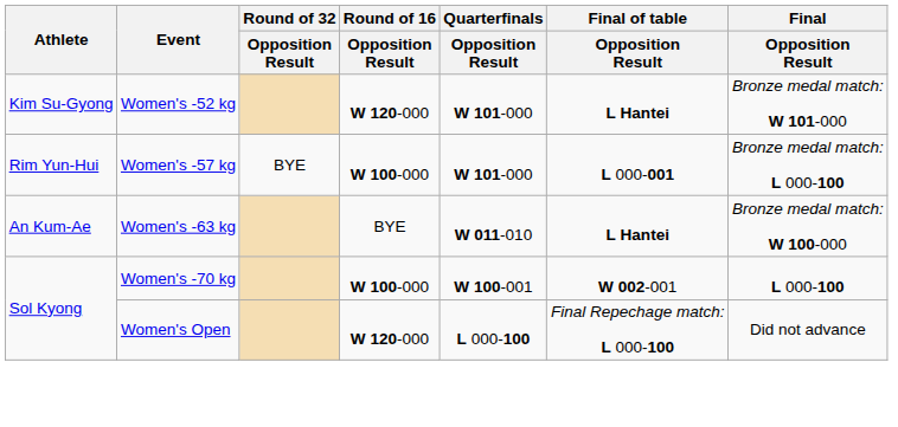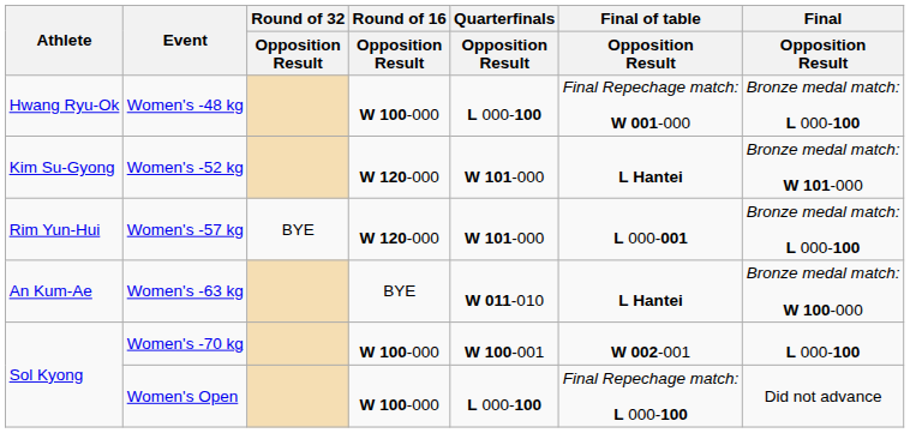 <table class=wikitable style="font-size:90%">
 <tr>
 <th rowspan=2>Athlete</th>
 <th rowspan=2>Event</th>
 <th>Round of 32</th>
 <th>Round of 16</th>
 <th>Quarterfinals</th>
 <th>Final of table</th>
 <th>Final</th>
 </tr>
 <tr>
 <th>Opposition<br>Result</th>
 <th>Opposition<br>Result</th>
 <th>Opposition<br>Result</th>
 <th>Opposition<br>Result</th>
 <th>Opposition<br>Result</th>
 </tr>
 <tr>
+<td><a href='#'>Hwang Ryu-Ok</a></td>
+<td><a href='#'>Women's -48 kg</a></td>
+<td style="background:wheat;"></td>
+<td align=center><br><strong>W</strong> <strong>100</strong>-000</td>
+<td align=center><br><strong>L</strong> 000-<strong>100</strong></td>
+<td align=center><em>Final Repechage match:</em><br><br><strong>W</strong> <strong>001</strong>-000</td>
+<td align=center><em>Bronze medal match:</em><br><br><strong>L</strong> 000-<strong>100</strong></td>
+</tr>
+<tr>
 <td><a href='#'>Kim Su-Gyong</a></td>
 <td><a href='#'>Women's -52 kg</a></td>
 <td style="background:wheat;"></td>
 <td align=center><br><strong>W</strong> <strong>120</strong>-000</td>
 <td align=center><br><strong>W</strong> <strong>101</strong>-000</td>
 <td align=center><br><strong>L</strong> <strong>Hantei</strong></td>
 <td align=center><em>Bronze medal match:</em><br><br><strong>W</strong> <strong>101</strong>-000<br></td>
 </tr>
 <tr>
 <td><a href='#'>Rim Yun-Hui</a></td>
 <td><a href='#'>Women's -57 kg</a></td>
 <td align=center>BYE</td>
-<td align=center><br><strong>W</strong> <strong>100</strong>-000</td>
+<td align=center><br><strong>W</strong> <strong>120</strong>-000</td>
 <td align=center><br><strong>W</strong> <strong>101</strong>-000</td>
 <td align=center><br><strong>L</strong> 000-<strong>001</strong></td>
 <td align=center><em>Bronze medal match:</em><br><br><strong>L</strong> 000-<strong>100</strong></td>
 </tr>
 <tr>
 <td><a href='#'>An Kum-Ae</a></td>
 <td><a href='#'>Women's -63 kg</a></td>
 <td style="background:wheat;"></td>
 <td align=center>BYE</td>
 <td align=center><br><strong>W</strong> <strong>011</strong>-010</td>
 <td align=center><br><strong>L</strong> <strong>Hantei</strong></td>
 <td align=center><em>Bronze medal match:</em><br><br><strong>W</strong> <strong>100</strong>-000<br></td>
 </tr>
 <tr>
 <td rowspan=2><a href='#'>Sol Kyong</a></td>
 <td><a href='#'>Women's -70 kg</a></td>
 <td style="background:wheat;"></td>
 <td align=center><br><strong>W</strong> <strong>100</strong>-000</td>
 <td align=center><br><strong>W</strong> <strong>100</strong>-001</td>
 <td align=center><br><strong>W</strong> <strong>002</strong>-001</td>
 <td align=center><br><strong>L</strong> 000-<strong>100</strong><br></td>
 </tr>
 <tr>
 <td><a href='#'>Women's Open</a></td>
 <td style="background:wheat;"></td>
-<td align=center><br><strong>W</strong> <strong>120</strong>-000</td>
+<td align=center><br><strong>W</strong> <strong>100</strong>-000</td>
 <td align=center><br><strong>L</strong> 000-<strong>100</strong></td>
 <td align=center><em>Final Repechage match:</em><br><br><strong>L</strong> 000-<strong>100</strong></td>
 <td align=center colspanb="7">Did not advance</td>
 </tr>
 </table>
